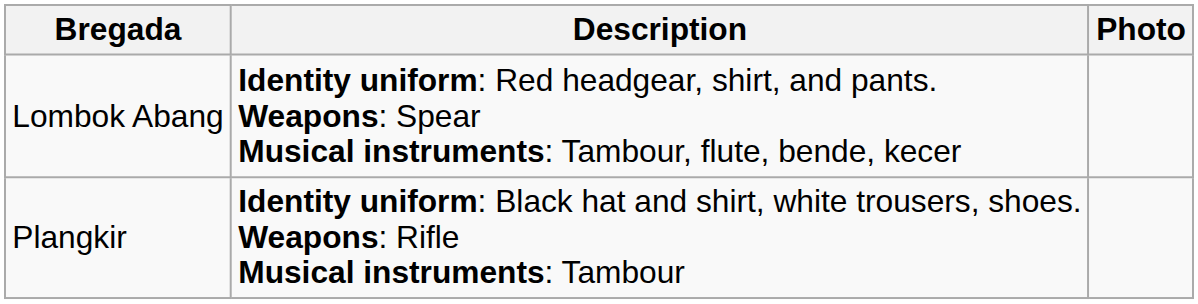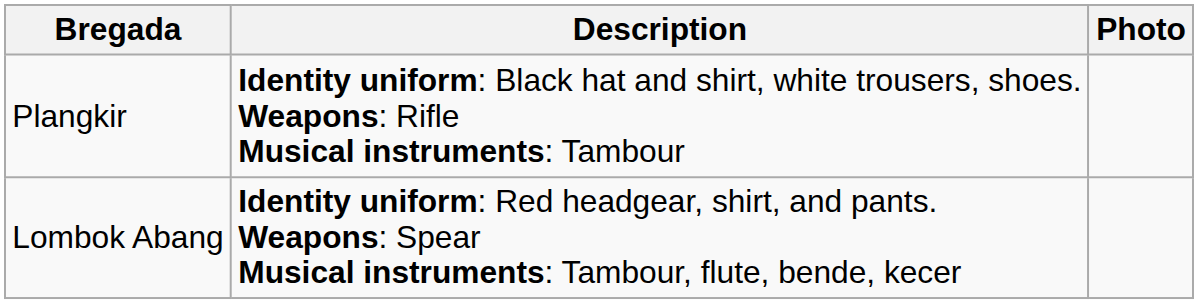 <table class="wikitable">
 <tr>
 <th>Bregada</th>
 <th>Description</th>
 <th>Photo</th>
 </tr>
 <tr>
+<td>Plangkir</td>
+<td><strong>Identity uniform</strong>: Black hat and shirt, white trousers, shoes.<br><strong>Weapons</strong>: Rifle<br><strong>Musical instruments</strong>: Tambour</td>
+<td></td>
+</tr>
+<tr>
 <td>Lombok Abang</td>
 <td><strong>Identity uniform</strong>: Red headgear, shirt, and pants.<br><strong>Weapons</strong>: Spear<br><strong>Musical instruments</strong>: Tambour, flute, bende, kecer</td>
 <td></td>
 </tr>
-<tr>
-<td>Plangkir</td>
-<td><strong>Identity uniform</strong>: Black hat and shirt, white trousers, shoes.<br><strong>Weapons</strong>: Rifle<br><strong>Musical instruments</strong>: Tambour</td>
-<td></td>
-</tr>
 </table>
